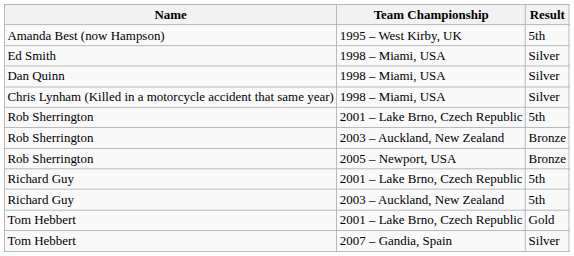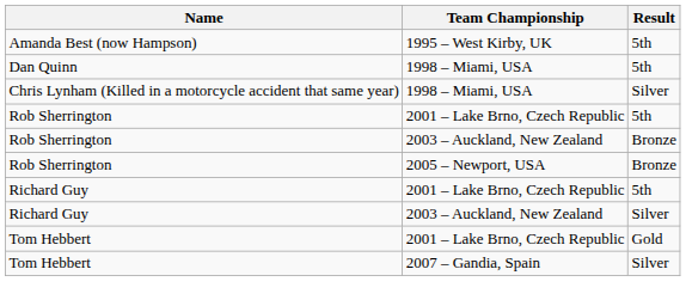 <table class="wikitable">
 <tr>
 <th>Name</th>
 <th>Team Championship</th>
 <th>Result</th>
 </tr>
 <tr>
 <td>Amanda Best (now Hampson)</td>
 <td>1995 – West Kirby, UK</td>
 <td>5th</td>
 </tr>
 <tr>
-<td>Ed Smith</td>
-<td>1998 – Miami, USA</td>
-<td>Silver</td>
-</tr>
-<tr>
 <td>Dan Quinn</td>
 <td>1998 – Miami, USA</td>
-<td>Silver</td>
+<td>5th</td>
 </tr>
 <tr>
 <td>Chris Lynham (Killed in a motorcycle accident that same year)</td>
 <td>1998 – Miami, USA</td>
 <td>Silver</td>
 </tr>
 <tr>
 <td>Rob Sherrington</td>
 <td>2001 – Lake Brno, Czech Republic</td>
 <td>5th</td>
 </tr>
 <tr>
 <td>Rob Sherrington</td>
 <td>2003 – Auckland, New Zealand</td>
 <td>Bronze</td>
 </tr>
 <tr>
 <td>Rob Sherrington</td>
 <td>2005 – Newport, USA</td>
 <td>Bronze</td>
 </tr>
 <tr>
 <td>Richard Guy</td>
 <td>2001 – Lake Brno, Czech Republic</td>
 <td>5th</td>
 </tr>
 <tr>
 <td>Richard Guy</td>
 <td>2003 – Auckland, New Zealand</td>
-<td>5th</td>
+<td>Silver</td>
 </tr>
 <tr>
 <td>Tom Hebbert</td>
 <td>2001 – Lake Brno, Czech Republic</td>
 <td>Gold</td>
 </tr>
 <tr>
 <td>Tom Hebbert</td>
 <td>2007 – Gandia, Spain</td>
 <td>Silver</td>
 </tr>
 </table>
